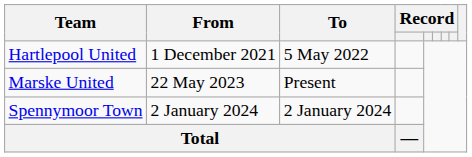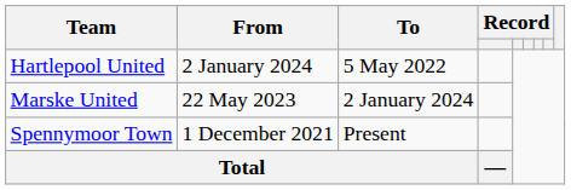 <table class="wikitable" style="text-align:center">
 <tr>
 <th rowspan="2">Team</th>
 <th rowspan="2">From</th>
 <th rowspan="2">To</th>
 <th colspan="5">Record</th>
 <th rowspan="2"></th>
 </tr>
 <tr>
 <th></th>
 <th></th>
 <th></th>
 <th></th>
 <th></th>
 </tr>
 <tr>
 <td align="left"><a href='#'>Hartlepool United</a></td>
-<td align="left">1 December 2021</td>
+<td align="left">2 January 2024</td>
 <td align="left">5 May 2022<br></td>
 <td></td>
 </tr>
 <tr>
 <td align="left"><a href='#'>Marske United</a></td>
 <td align="left">22 May 2023</td>
-<td align="left">Present<br></td>
+<td align="left">2 January 2024<br></td>
 <td></td>
 </tr>
 <tr>
 <td align="left"><a href='#'>Spennymoor Town</a></td>
-<td align="left">2 January 2024</td>
-<td align="left">2 January 2024<br></td>
+<td align="left">1 December 2021</td>
+<td align="left">Present<br></td>
 <td></td>
 </tr>
 <tr>
 <th colspan="3">Total<br></th>
 <th>—</th>
 </tr>
 </table>
